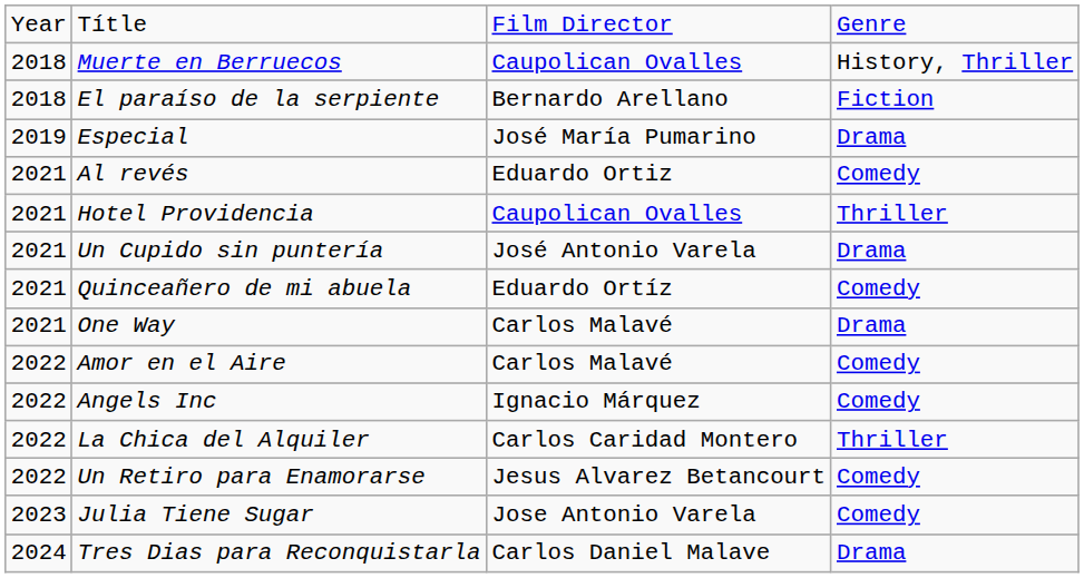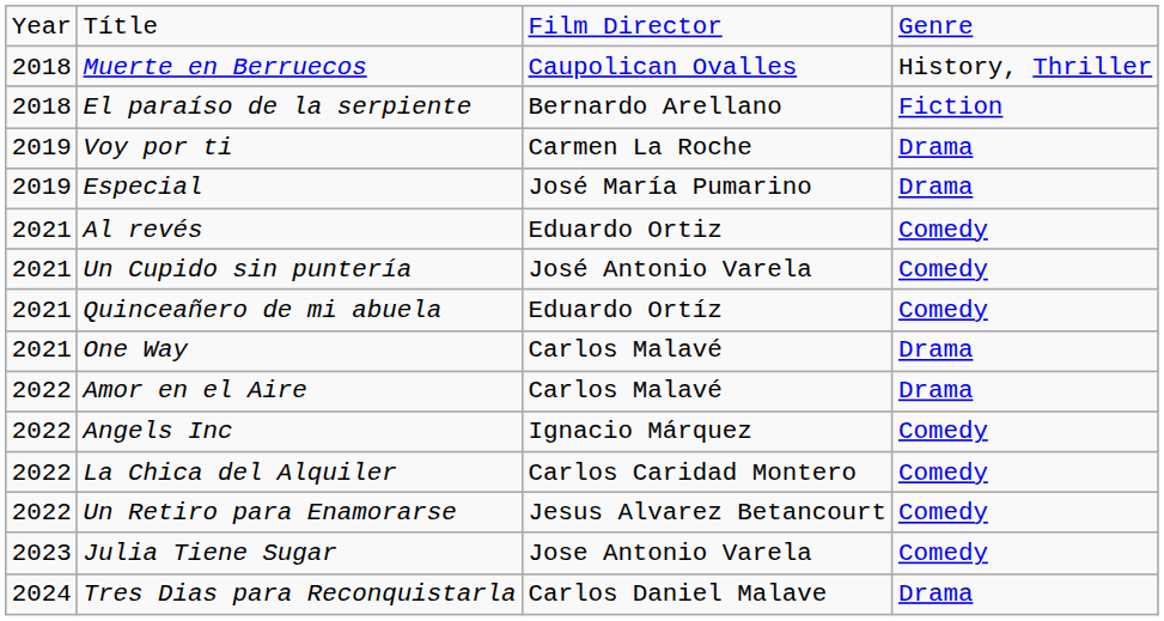 <table class="wikitable">
 <tr>
 <td>Year</td>
 <td>Títle</td>
 <td><a href='#'>Film Director</a></td>
 <td><a href='#'>Genre</a></td>
 </tr>
 <tr>
 <td>2018</td>
 <td><em><a href='#'>Muerte en Berruecos</a></em></td>
 <td><a href='#'>Caupolican Ovalles</a></td>
 <td>History, <a href='#'>Thriller</a></td>
 </tr>
 <tr>
 <td>2018</td>
 <td><em> El paraíso de la serpiente</em></td>
 <td>Bernardo Arellano</td>
 <td><a href='#'>Fiction</a></td>
 </tr>
 <tr>
 <td>2019</td>
+<td><em>Voy por ti</em></td>
+<td>Carmen La Roche</td>
+<td><a href='#'>Drama</a></td>
+</tr>
+<tr>
+<td>2019</td>
 <td><em>Especial</em></td>
 <td>José María Pumarino</td>
 <td><a href='#'>Drama</a></td>
 </tr>
 <tr>
 <td>2021</td>
 <td><em>Al revés</em></td>
 <td>Eduardo Ortiz</td>
 <td><a href='#'>Comedy</a></td>
 </tr>
 <tr>
 <td>2021</td>
-<td><em>Hotel Providencia</em></td>
-<td><a href='#'>Caupolican Ovalles</a></td>
-<td><a href='#'>Thriller</a></td>
-</tr>
-<tr>
-<td>2021</td>
 <td><em>Un Cupido sin puntería</em></td>
 <td>José Antonio Varela</td>
-<td><a href='#'>Drama</a></td>
+<td><a href='#'>Comedy</a></td>
 </tr>
 <tr>
 <td>2021</td>
 <td><em>Quinceañero de mi abuela</em></td>
 <td>Eduardo Ortíz</td>
 <td><a href='#'>Comedy</a></td>
 </tr>
 <tr>
 <td>2021</td>
 <td><em>One Way</em></td>
 <td>Carlos Malavé</td>
 <td><a href='#'>Drama</a></td>
 </tr>
 <tr>
 <td>2022</td>
 <td><em>Amor en el Aire</em></td>
 <td>Carlos Malavé</td>
-<td><a href='#'>Comedy</a></td>
+<td><a href='#'>Drama</a></td>
 </tr>
 <tr>
 <td>2022</td>
 <td><em>Angels Inc</em></td>
 <td>Ignacio Márquez</td>
 <td><a href='#'>Comedy</a></td>
 </tr>
 <tr>
 <td>2022</td>
 <td><em>La Chica del Alquiler</em></td>
 <td>Carlos Caridad Montero</td>
-<td><a href='#'>Thriller</a></td>
+<td><a href='#'>Comedy</a></td>
 </tr>
 <tr>
 <td>2022</td>
 <td><em>Un Retiro para Enamorarse</em></td>
 <td>Jesus Alvarez Betancourt</td>
 <td><a href='#'>Comedy</a></td>
 </tr>
 <tr>
 <td>2023</td>
 <td><em>Julia Tiene Sugar</em></td>
 <td>Jose Antonio Varela</td>
 <td><a href='#'>Comedy</a></td>
 </tr>
 <tr>
 <td>2024</td>
 <td><em>Tres Dias para Reconquistarla</em></td>
 <td>Carlos Daniel Malave</td>
 <td><a href='#'>Drama</a></td>
 </tr>
 </table>
